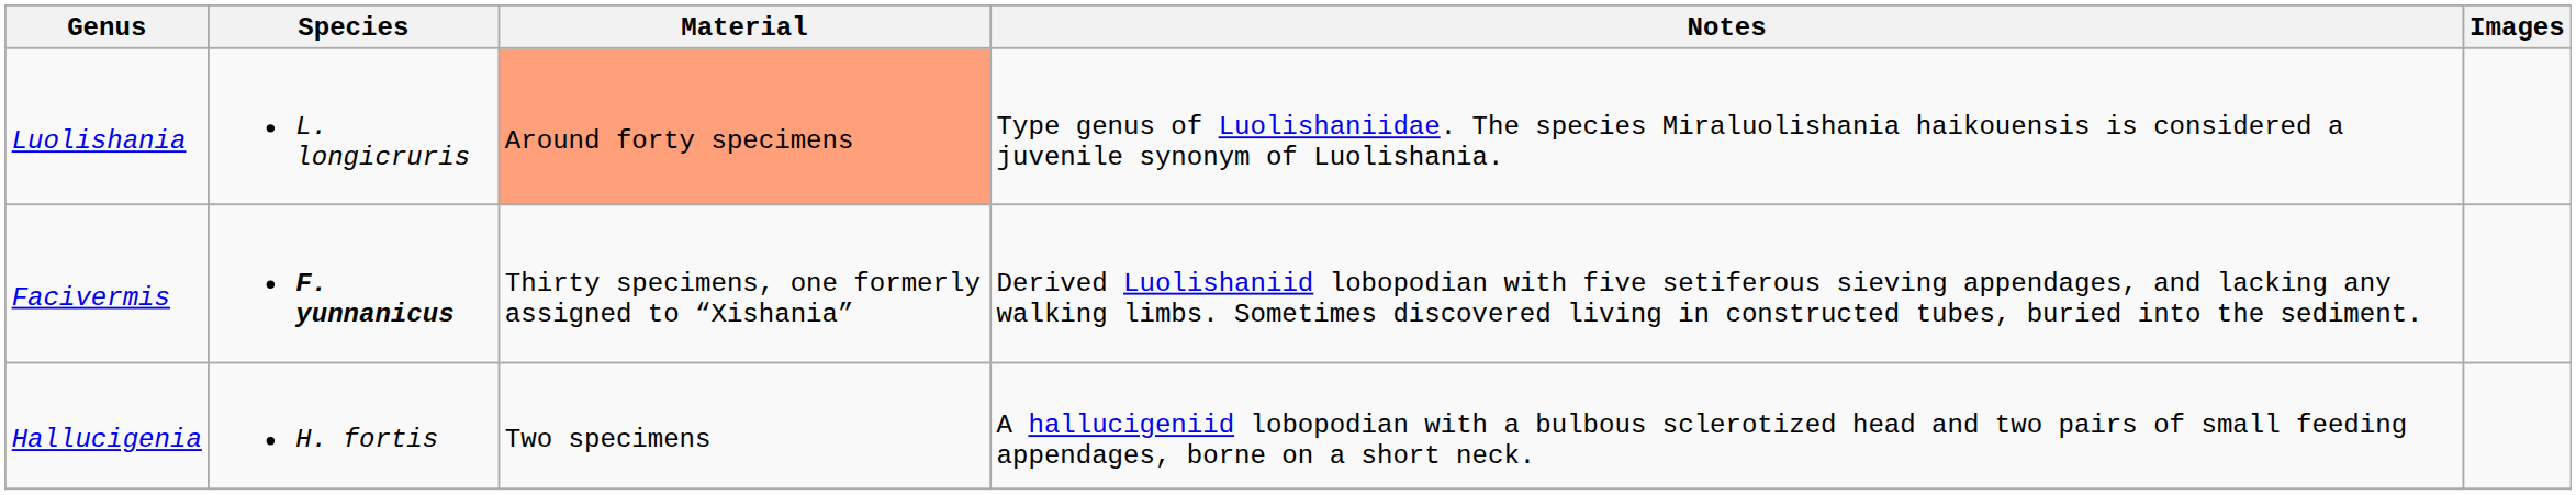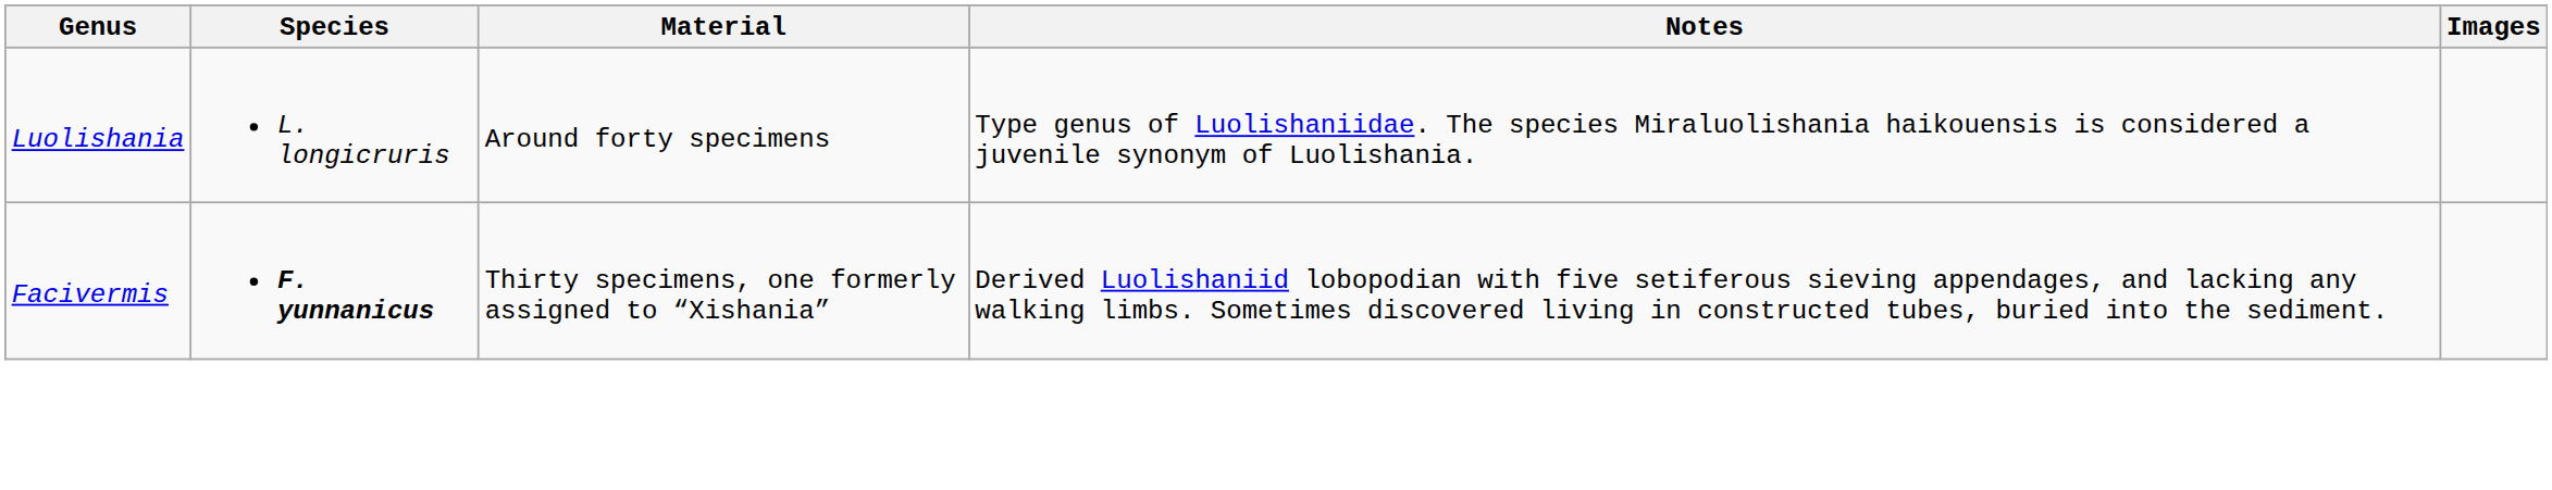 <table class="wikitable" style="margin:auto;width:100%;">
 <tr>
 <th>Genus</th>
 <th>Species</th>
 <th>Material</th>
 <th>Notes</th>
 <th>Images</th>
 </tr>
 <tr>
 <td><br><em><a href='#'>Luolishania</a></em></td>
 <td><br><ul><li><em>L. longicruris</em></li></ul></td>
-<td style="background: lightsalmon;"><br>Around forty specimens</td>
+<td><br>Around forty specimens</td>
 <td><br>Type genus of <a href='#'>Luolishaniidae</a>. The species Miraluolishania haikouensis is considered a juvenile synonym of Luolishania.</td>
 <td><br></td>
 </tr>
 <tr>
 <td><br><em><a href='#'>Facivermis</a></em></td>
 <td><strong><br><ul><li><em>F. yunnanicus</em></li></ul></strong></td>
 <td><br>Thirty specimens, one formerly assigned to “Xishania”</td>
 <td><br>Derived <a href='#'>Luolishaniid</a> lobopodian with five setiferous sieving appendages, and lacking any walking limbs. Sometimes discovered living in constructed tubes, buried into the sediment.</td>
 <td><br></td>
 </tr>
-<tr>
-<td><br><em><a href='#'>Hallucigenia</a></em></td>
-<td><br><ul><li><em>H. fortis</em></li></ul></td>
-<td><br>Two specimens</td>
-<td><br>A <a href='#'>hallucigeniid</a> lobopodian with a bulbous sclerotized head and two pairs of small feeding appendages, borne on a short neck.</td>
-<td><br></td>
-</tr>
 </table>
